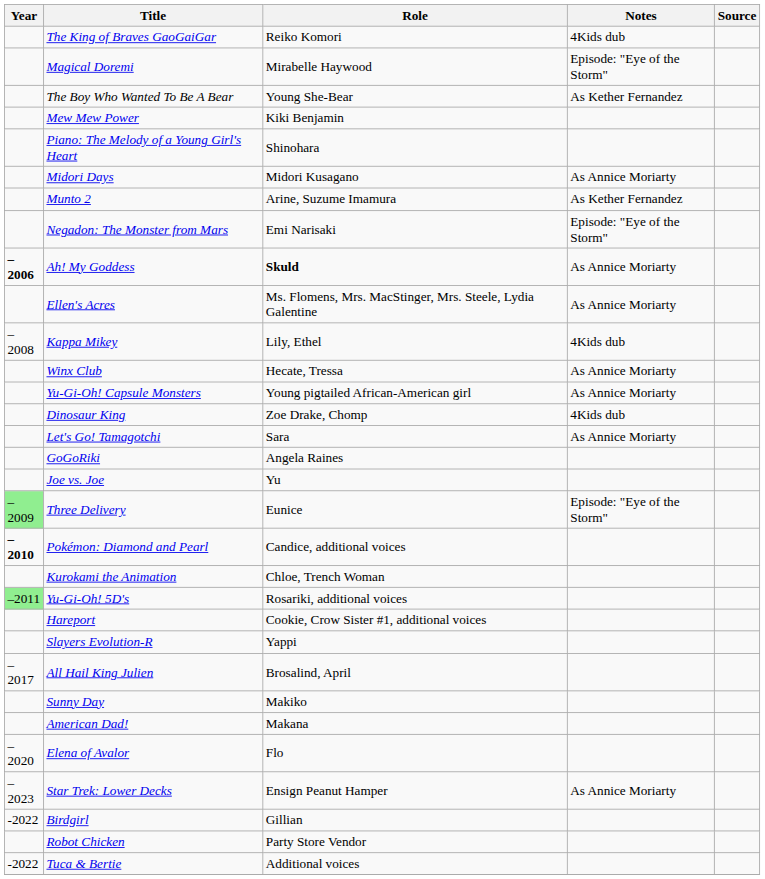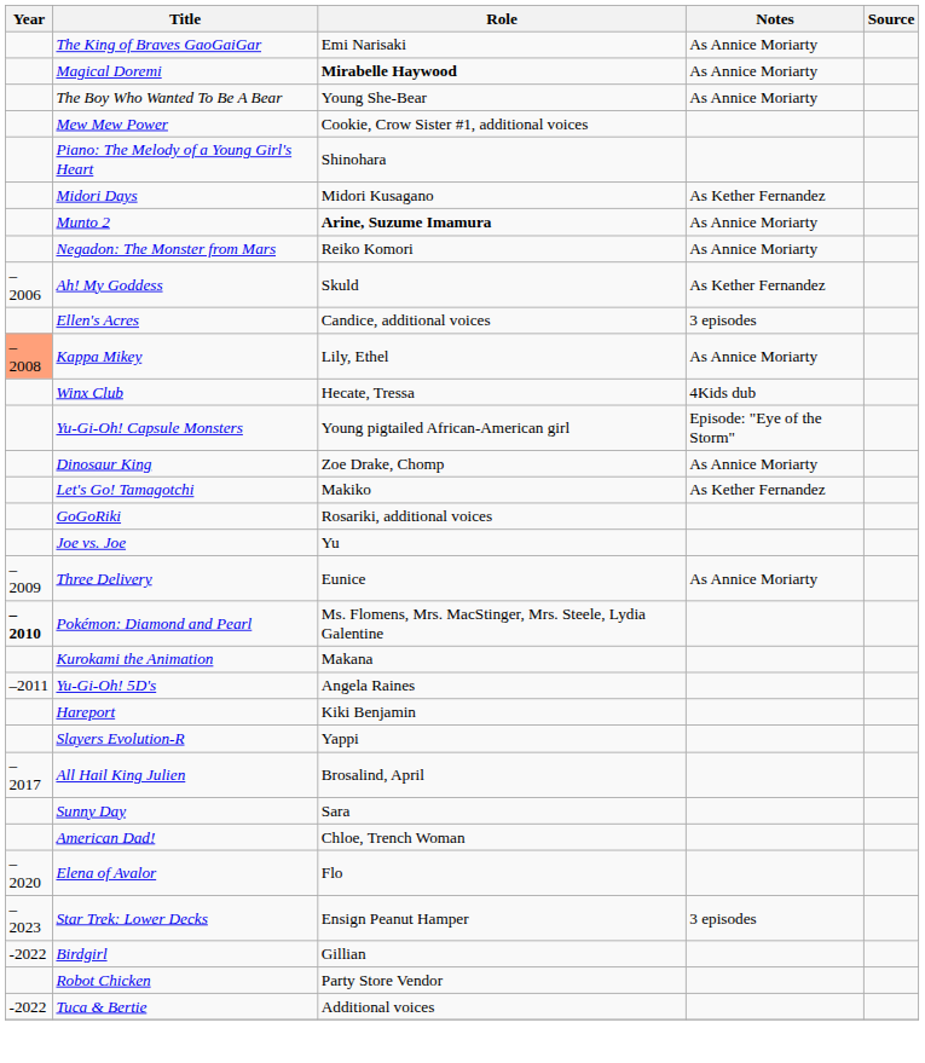 <table class="wikitable sortable plainrowheaders" style="width=95%; font-size: 95%;">
 <tr>
 <th>Year</th>
 <th>Title</th>
 <th>Role</th>
 <th class="unsortable">Notes</th>
 <th class="unsortable">Source</th>
 </tr>
 <tr>
 <td></td>
 <td><em><a href='#'>The King of Braves GaoGaiGar</a></em></td>
-<td>Reiko Komori</td>
-<td>4Kids dub</td>
+<td>Emi Narisaki</td>
+<td>As Annice Moriarty</td>
 <td></td>
 </tr>
 <tr>
 <td></td>
 <td><em><a href='#'>Magical Doremi</a></em></td>
-<td>Mirabelle Haywood</td>
-<td>Episode: "Eye of the Storm"</td>
+<td><strong>Mirabelle Haywood</strong></td>
+<td>As Annice Moriarty</td>
 <td></td>
 </tr>
 <tr>
 <td></td>
 <td><em>The Boy Who Wanted To Be A Bear</em></td>
 <td>Young She-Bear</td>
-<td>As Kether Fernandez</td>
+<td>As Annice Moriarty</td>
 <td></td>
 </tr>
 <tr>
 <td></td>
 <td><em><a href='#'>Mew Mew Power</a></em></td>
-<td>Kiki Benjamin</td>
+<td>Cookie, Crow Sister #1, additional voices</td>
 <td></td>
 <td></td>
 </tr>
 <tr>
 <td></td>
 <td><em><a href='#'>Piano: The Melody of a Young Girl's Heart</a></em></td>
 <td>Shinohara</td>
 <td></td>
 <td></td>
 </tr>
 <tr>
 <td></td>
 <td><em><a href='#'>Midori Days</a></em></td>
 <td>Midori Kusagano</td>
+<td>As Kether Fernandez</td>
+<td></td>
+</tr>
+<tr>
+<td></td>
+<td><em><a href='#'>Munto 2</a></em></td>
+<td><strong>Arine, Suzume Imamura</strong></td>
 <td>As Annice Moriarty</td>
 <td></td>
 </tr>
 <tr>
 <td></td>
-<td><em><a href='#'>Munto 2</a></em></td>
-<td>Arine, Suzume Imamura</td>
+<td><em><a href='#'>Negadon: The Monster from Mars</a></em></td>
+<td>Reiko Komori</td>
+<td>As Annice Moriarty</td>
+<td></td>
+</tr>
+<tr>
+<td>–2006</td>
+<td><em><a href='#'>Ah! My Goddess</a></em></td>
+<td>Skuld</td>
 <td>As Kether Fernandez</td>
 <td></td>
 </tr>
 <tr>
 <td></td>
-<td><em><a href='#'>Negadon: The Monster from Mars</a></em></td>
-<td>Emi Narisaki</td>
-<td>Episode: "Eye of the Storm"</td>
+<td><em><a href='#'>Ellen's Acres</a></em></td>
+<td>Candice, additional voices</td>
+<td>3 episodes</td>
 <td></td>
 </tr>
 <tr>
-<td><strong>–2006</strong></td>
-<td><em><a href='#'>Ah! My Goddess</a></em></td>
-<td><strong>Skuld</strong></td>
-<td>As Annice Moriarty</td>
-<td></td>
-</tr>
-<tr>
-<td></td>
-<td><em><a href='#'>Ellen's Acres</a></em></td>
-<td>Ms. Flomens, Mrs. MacStinger, Mrs. Steele, Lydia Galentine</td>
-<td>As Annice Moriarty</td>
-<td></td>
-</tr>
-<tr>
-<td>–2008</td>
+<td style="background: lightsalmon;">–2008</td>
 <td><em><a href='#'>Kappa Mikey</a></em></td>
 <td>Lily, Ethel</td>
-<td>4Kids dub</td>
+<td>As Annice Moriarty</td>
 <td></td>
 </tr>
 <tr>
 <td></td>
 <td><em><a href='#'>Winx Club</a></em></td>
 <td>Hecate, Tressa</td>
-<td>As Annice Moriarty</td>
+<td>4Kids dub</td>
 <td></td>
 </tr>
 <tr>
 <td></td>
 <td><em><a href='#'>Yu-Gi-Oh! Capsule Monsters</a></em></td>
 <td>Young pigtailed African-American girl</td>
-<td>As Annice Moriarty</td>
+<td>Episode: "Eye of the Storm"</td>
 <td></td>
 </tr>
 <tr>
 <td></td>
 <td><em><a href='#'>Dinosaur King</a></em></td>
 <td>Zoe Drake, Chomp</td>
-<td>4Kids dub</td>
+<td>As Annice Moriarty</td>
 <td></td>
 </tr>
 <tr>
 <td></td>
 <td><em><a href='#'>Let's Go! Tamagotchi</a></em></td>
-<td>Sara</td>
-<td>As Annice Moriarty</td>
+<td>Makiko</td>
+<td>As Kether Fernandez</td>
 <td></td>
 </tr>
 <tr>
 <td></td>
 <td><em><a href='#'>GoGoRiki</a></em></td>
-<td>Angela Raines</td>
+<td>Rosariki, additional voices</td>
 <td></td>
 <td></td>
 </tr>
 <tr>
 <td></td>
 <td><em><a href='#'>Joe vs. Joe</a></em></td>
 <td>Yu</td>
 <td></td>
 <td></td>
 </tr>
 <tr>
-<td style="background: lightgreen;">–2009</td>
+<td>–2009</td>
 <td><em><a href='#'>Three Delivery</a></em></td>
 <td>Eunice</td>
-<td>Episode: "Eye of the Storm"</td>
+<td>As Annice Moriarty</td>
 <td></td>
 </tr>
 <tr>
 <td><strong>–2010</strong></td>
 <td><em><a href='#'>Pokémon: Diamond and Pearl</a></em></td>
-<td>Candice, additional voices</td>
+<td>Ms. Flomens, Mrs. MacStinger, Mrs. Steele, Lydia Galentine</td>
 <td></td>
 <td></td>
 </tr>
 <tr>
 <td></td>
 <td><em><a href='#'>Kurokami the Animation</a></em></td>
-<td>Chloe, Trench Woman</td>
+<td>Makana</td>
 <td></td>
 <td></td>
 </tr>
 <tr>
-<td style="background: lightgreen;">–2011</td>
+<td>–2011</td>
 <td><em><a href='#'>Yu-Gi-Oh! 5D's</a></em></td>
-<td>Rosariki, additional voices</td>
+<td>Angela Raines</td>
 <td></td>
 <td></td>
 </tr>
 <tr>
 <td></td>
 <td><em><a href='#'>Hareport</a></em></td>
-<td>Cookie, Crow Sister #1, additional voices</td>
+<td>Kiki Benjamin</td>
 <td></td>
 <td></td>
 </tr>
 <tr>
 <td></td>
 <td><em><a href='#'>Slayers Evolution-R</a></em></td>
 <td>Yappi</td>
 <td></td>
 <td></td>
 </tr>
 <tr>
 <td>–2017</td>
 <td><em><a href='#'>All Hail King Julien</a></em></td>
 <td>Brosalind, April</td>
 <td></td>
 <td></td>
 </tr>
 <tr>
 <td></td>
 <td><em><a href='#'>Sunny Day</a></em></td>
-<td>Makiko</td>
+<td>Sara</td>
 <td></td>
 <td></td>
 </tr>
 <tr>
 <td></td>
 <td><em><a href='#'>American Dad!</a></em></td>
-<td>Makana</td>
+<td>Chloe, Trench Woman</td>
 <td></td>
 <td></td>
 </tr>
 <tr>
 <td>–2020</td>
 <td><em><a href='#'>Elena of Avalor</a></em></td>
 <td>Flo</td>
 <td></td>
 <td></td>
 </tr>
 <tr>
 <td>–2023</td>
 <td><em><a href='#'>Star Trek: Lower Decks</a></em></td>
 <td>Ensign Peanut Hamper</td>
-<td>As Annice Moriarty</td>
+<td>3 episodes</td>
 <td></td>
 </tr>
 <tr>
 <td>-2022</td>
 <td><em><a href='#'>Birdgirl</a></em></td>
 <td>Gillian</td>
 <td></td>
 <td></td>
 </tr>
 <tr>
 <td></td>
 <td><em><a href='#'>Robot Chicken</a></em></td>
 <td>Party Store Vendor</td>
 <td></td>
 <td></td>
 </tr>
 <tr>
 <td>-2022</td>
 <td><em><a href='#'>Tuca & Bertie</a></em></td>
 <td>Additional voices</td>
 <td></td>
 <td></td>
 </tr>
 <tr>
 </tr>
 </table>
